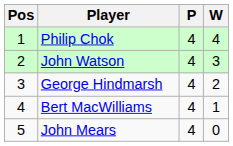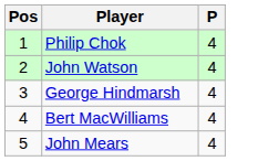 <table class="wikitable" style="font-size: 100%">
 <tr>
 <th width=20>Pos</th>
 <th width=150>Player</th>
 <th width=20>P</th>
-<th width=20>W</th>
 </tr>
 <tr align=center style="background: #ccffcc;">
 <td>1</td>
 <td align="left"> <a href='#'>Philip Chok</a></td>
-<td>4</td>
 <td>4</td>
 </tr>
 <tr align=center style="background: #ccffcc;">
 <td>2</td>
 <td align="left"> <a href='#'>John Watson</a></td>
 <td>4</td>
-<td>3</td>
 </tr>
 <tr align=center>
 <td>3</td>
 <td align="left"> <a href='#'>George Hindmarsh</a></td>
 <td>4</td>
-<td>2</td>
 </tr>
 <tr align=center>
 <td>4</td>
 <td align="left"> <a href='#'>Bert MacWilliams</a></td>
 <td>4</td>
-<td>1</td>
 </tr>
 <tr align=center>
 <td>5</td>
 <td align="left"> <a href='#'>John Mears</a></td>
 <td>4</td>
-<td>0</td>
 </tr>
 </table>
